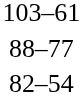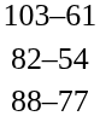 <table style="text-align:center">
 <tr>
 <th width=200></th>
 <th width=100></th>
 <th width=200></th>
 </tr>
 <tr>
 <td align=right><strong></strong></td>
 <td align=center>103–61</td>
 <td align=left></td>
 </tr>
 <tr>
 <td align=right><strong></strong></td>
-<td align=center>88–77</td>
+<td align=center>82–54</td>
 <td align=left></td>
 </tr>
 <tr>
 <td align=right><strong></strong></td>
-<td align=center>82–54</td>
+<td align=center>88–77</td>
 <td align=left></td>
 </tr>
 </table>
